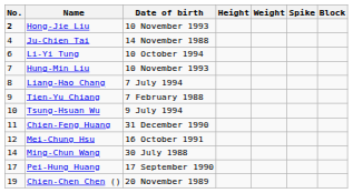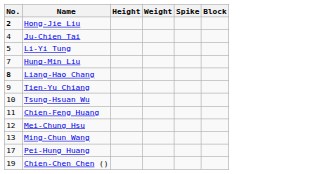 <table class="wikitable sortable">
 <tr>
 <th>No.</th>
 <th>Name</th>
-<th>Date of birth</th>
 <th>Height</th>
 <th>Weight</th>
 <th>Spike</th>
 <th>Block</th>
 </tr>
 <tr>
 <td><strong>2</strong></td>
 <td> <a href='#'>Hong-Jie Liu</a></td>
-<td>10 November 1993</td>
 <td></td>
 <td></td>
 <td></td>
 <td></td>
 </tr>
 <tr>
 <td>4</td>
 <td> <a href='#'>Ju-Chien Tai</a></td>
-<td>14 November 1988</td>
 <td></td>
 <td></td>
 <td></td>
 <td></td>
 </tr>
 <tr>
-<td>6</td>
+<td>5</td>
 <td> <a href='#'>Li-Yi Tung</a></td>
-<td>10 October 1994</td>
 <td></td>
 <td></td>
 <td></td>
 <td></td>
 </tr>
 <tr>
 <td>7</td>
 <td> <a href='#'>Hung-Min Liu</a></td>
-<td>10 November 1993</td>
 <td></td>
 <td></td>
 <td></td>
 <td></td>
 </tr>
 <tr>
-<td>8</td>
+<td><strong>8</strong></td>
 <td> <a href='#'>Liang-Hao Chang</a></td>
-<td>7 July 1994</td>
 <td></td>
 <td></td>
 <td></td>
 <td></td>
 </tr>
 <tr>
 <td>9</td>
 <td> <a href='#'>Tien-Yu Chiang</a></td>
-<td>7 February 1988</td>
 <td></td>
 <td></td>
 <td></td>
 <td></td>
 </tr>
 <tr>
 <td>10</td>
 <td> <a href='#'>Tsung-Hsuan Wu</a></td>
-<td>9 July 1994</td>
 <td></td>
 <td></td>
 <td></td>
 <td></td>
 </tr>
 <tr>
 <td>11</td>
 <td> <a href='#'>Chien-Feng Huang</a></td>
-<td>31 December 1990</td>
 <td></td>
 <td></td>
 <td></td>
 <td></td>
 </tr>
 <tr>
 <td>12</td>
 <td> <a href='#'>Mei-Chung Hsu</a></td>
-<td>16 October 1991</td>
 <td></td>
 <td></td>
 <td></td>
 <td></td>
 </tr>
 <tr>
-<td>14</td>
+<td>13</td>
 <td> <a href='#'>Ming-Chun Wang</a></td>
-<td>30 July 1988</td>
 <td></td>
 <td></td>
 <td></td>
 <td></td>
 </tr>
 <tr>
 <td>17</td>
 <td> <a href='#'>Pei-Hung Huang</a></td>
-<td>17 September 1990</td>
 <td></td>
 <td></td>
 <td></td>
 <td></td>
 </tr>
 <tr>
 <td>19</td>
 <td> <a href='#'>Chien-Chen Chen</a> ()</td>
-<td>20 November 1989</td>
 <td></td>
 <td></td>
 <td></td>
 <td></td>
 </tr>
 </table>
